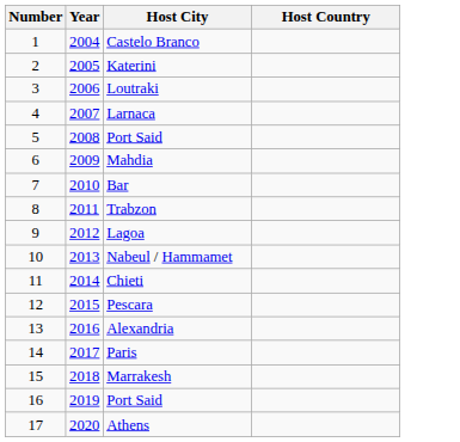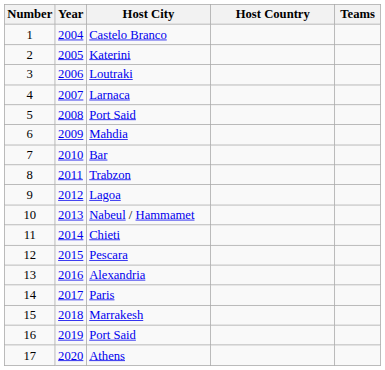 <table class="wikitable" style="font-size:100%">
 <tr>
 <th width=30>Number</th>
 <th width=30>Year</th>
 <th width=150>Host City</th>
 <th width=150>Host Country</th>
+<th width=50>Teams</th>
 </tr>
 <tr>
 <td align=center>1</td>
 <td><a href='#'>2004</a></td>
 <td><a href='#'>Castelo Branco</a></td>
 <td></td>
+<td align=center></td>
 </tr>
 <tr>
 <td align=center>2</td>
 <td><a href='#'>2005</a></td>
 <td><a href='#'>Katerini</a></td>
 <td></td>
+<td align=center></td>
 </tr>
 <tr>
 <td align=center>3</td>
 <td><a href='#'>2006</a></td>
 <td><a href='#'>Loutraki</a></td>
 <td></td>
+<td align=center></td>
 </tr>
 <tr>
 <td align=center>4</td>
 <td><a href='#'>2007</a></td>
 <td><a href='#'>Larnaca</a></td>
 <td></td>
+<td align=center></td>
 </tr>
 <tr>
 <td align=center>5</td>
 <td><a href='#'>2008</a></td>
 <td><a href='#'>Port Said</a></td>
 <td></td>
+<td align=center></td>
 </tr>
 <tr>
 <td align=center>6</td>
 <td><a href='#'>2009</a></td>
 <td><a href='#'>Mahdia</a></td>
 <td></td>
+<td align=center></td>
 </tr>
 <tr>
 <td align=center>7</td>
 <td><a href='#'>2010</a></td>
 <td><a href='#'>Bar</a></td>
 <td></td>
+<td align=center></td>
 </tr>
 <tr>
 <td align=center>8</td>
 <td><a href='#'>2011</a></td>
 <td><a href='#'>Trabzon</a></td>
 <td></td>
+<td align=center></td>
 </tr>
 <tr>
 <td align=center>9</td>
 <td><a href='#'>2012</a></td>
 <td><a href='#'>Lagoa</a></td>
 <td></td>
+<td align=center></td>
 </tr>
 <tr>
 <td align=center>10</td>
 <td><a href='#'>2013</a></td>
 <td><a href='#'>Nabeul</a> / <a href='#'>Hammamet</a></td>
 <td></td>
+<td align=center></td>
 </tr>
 <tr>
 <td align=center>11</td>
 <td><a href='#'>2014</a></td>
 <td><a href='#'>Chieti</a></td>
 <td></td>
+<td align=center></td>
 </tr>
 <tr>
 <td align=center>12</td>
 <td><a href='#'>2015</a></td>
 <td><a href='#'>Pescara</a></td>
 <td></td>
+<td align=center></td>
 </tr>
 <tr>
 <td align=center>13</td>
 <td><a href='#'>2016</a></td>
 <td><a href='#'>Alexandria</a></td>
 <td></td>
+<td align=center></td>
 </tr>
 <tr>
 <td align=center>14</td>
 <td><a href='#'>2017</a></td>
 <td><a href='#'>Paris</a></td>
 <td></td>
+<td align=center></td>
 </tr>
 <tr>
 <td align=center>15</td>
 <td><a href='#'>2018</a></td>
 <td><a href='#'>Marrakesh</a></td>
 <td></td>
+<td align=center></td>
 </tr>
 <tr>
 <td align=center>16</td>
 <td><a href='#'>2019</a></td>
 <td><a href='#'>Port Said</a></td>
 <td></td>
+<td align=center></td>
 </tr>
 <tr>
 <td align=center>17</td>
 <td><a href='#'>2020</a></td>
 <td><a href='#'>Athens</a></td>
 <td></td>
+<td align=center></td>
 </tr>
 </table>
